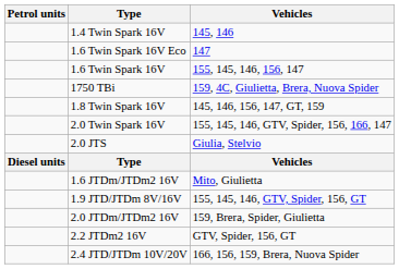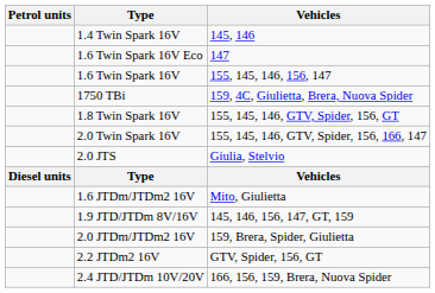 <table class=wikitable>
 <tr>
 <th>Petrol units</th>
 <th>Type</th>
 <th>Vehicles</th>
 </tr>
 <tr>
 <td></td>
 <td>1.4 Twin Spark 16V</td>
 <td><a href='#'>145</a>, <a href='#'>146</a></td>
 </tr>
 <tr>
 <td></td>
 <td>1.6 Twin Spark 16V Eco </td>
 <td><a href='#'>147</a></td>
 </tr>
 <tr>
 <td></td>
 <td>1.6 Twin Spark 16V </td>
 <td><a href='#'>155</a>, 145, 146, <a href='#'>156</a>, 147</td>
 </tr>
 <tr>
 <td></td>
 <td>1750 TBi</td>
 <td><a href='#'>159</a>, <a href='#'>4C</a>, <a href='#'>Giulietta</a>, <a href='#'>Brera, Nuova Spider</a></td>
 </tr>
 <tr>
 <td></td>
 <td>1.8 Twin Spark 16V</td>
-<td>145, 146, 156, 147, GT, 159</td>
+<td>155, 145, 146, <a href='#'>GTV, Spider</a>, 156, <a href='#'>GT</a></td>
 </tr>
 <tr>
 <td></td>
 <td>2.0 Twin Spark 16V</td>
 <td>155, 145, 146, GTV, Spider, 156, <a href='#'>166</a>, 147</td>
 </tr>
 <tr>
 <td></td>
 <td>2.0 JTS</td>
 <td><a href='#'>Giulia</a>, <a href='#'>Stelvio</a></td>
 </tr>
 <tr>
 <th>Diesel units</th>
 <th>Type</th>
 <th>Vehicles</th>
 </tr>
 <tr>
 <td></td>
 <td>1.6 JTDm/JTDm2 16V</td>
 <td><a href='#'>Mito</a>, Giulietta</td>
 </tr>
 <tr>
 <td></td>
 <td>1.9 JTD/JTDm 8V/16V</td>
-<td>155, 145, 146, <a href='#'>GTV, Spider</a>, 156, <a href='#'>GT</a></td>
+<td>145, 146, 156, 147, GT, 159</td>
 </tr>
 <tr>
 <td></td>
 <td>2.0 JTDm/JTDm2 16V</td>
 <td>159, Brera, Spider, Giulietta</td>
 </tr>
 <tr>
 <td></td>
 <td>2.2 JTDm2 16V</td>
 <td>GTV, Spider, 156, GT</td>
 </tr>
 <tr>
 <td></td>
 <td>2.4 JTD/JTDm 10V/20V</td>
 <td>166, 156, 159, Brera, Nuova Spider</td>
 </tr>
 </table>
